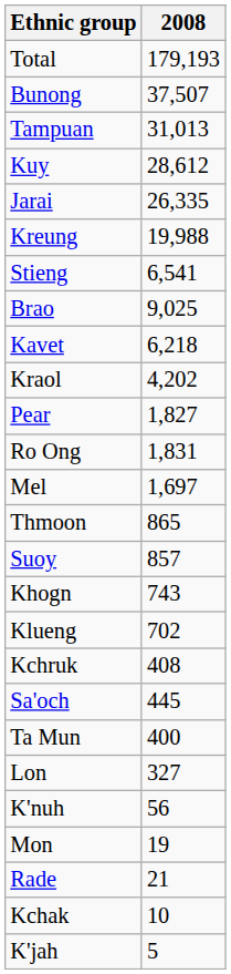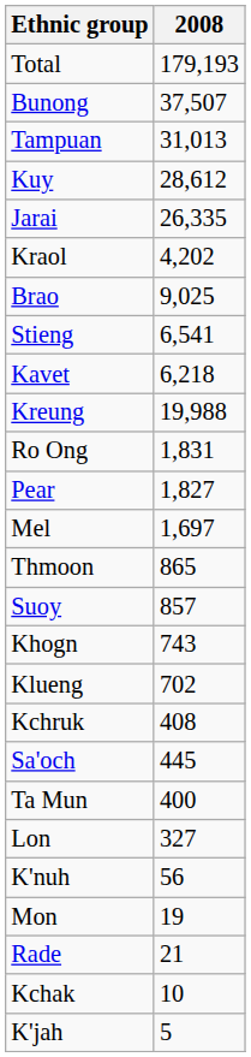 <table class="wikitable sortable">
 <tr>
 <th><strong>Ethnic group</strong></th>
 <th><strong>2008</strong></th>
 </tr>
 <tr>
 <td>Total</td>
 <td>179,193</td>
 </tr>
 <tr>
 <td><a href='#'>Bunong</a></td>
 <td>37,507</td>
 </tr>
 <tr>
 <td><a href='#'>Tampuan</a></td>
 <td>31,013</td>
 </tr>
 <tr>
 <td><a href='#'>Kuy</a></td>
 <td>28,612</td>
 </tr>
 <tr>
 <td><a href='#'>Jarai</a></td>
 <td>26,335</td>
 </tr>
 <tr>
-<td><a href='#'>Kreung</a></td>
-<td>19,988</td>
+<td>Kraol</td>
+<td>4,202</td>
+</tr>
+<tr>
+<td><a href='#'>Brao</a></td>
+<td>9,025</td>
 </tr>
 <tr>
 <td><a href='#'>Stieng</a></td>
 <td>6,541</td>
 </tr>
 <tr>
-<td><a href='#'>Brao</a></td>
-<td>9,025</td>
-</tr>
-<tr>
 <td><a href='#'>Kavet</a></td>
 <td>6,218</td>
 </tr>
 <tr>
-<td>Kraol</td>
-<td>4,202</td>
+<td><a href='#'>Kreung</a></td>
+<td>19,988</td>
+</tr>
+<tr>
+<td>Ro Ong</td>
+<td>1,831</td>
 </tr>
 <tr>
 <td><a href='#'>Pear</a></td>
 <td>1,827</td>
-</tr>
-<tr>
-<td>Ro Ong</td>
-<td>1,831</td>
 </tr>
 <tr>
 <td>Mel</td>
 <td>1,697</td>
 </tr>
 <tr>
 <td>Thmoon</td>
 <td>865</td>
 </tr>
 <tr>
 <td><a href='#'>Suoy</a></td>
 <td>857</td>
 </tr>
 <tr>
 <td>Khogn</td>
 <td>743</td>
 </tr>
 <tr>
 <td>Klueng</td>
 <td>702</td>
 </tr>
 <tr>
 <td>Kchruk</td>
 <td>408</td>
 </tr>
 <tr>
 <td><a href='#'>Sa'och</a></td>
 <td>445</td>
 </tr>
 <tr>
 <td>Ta Mun</td>
 <td>400</td>
 </tr>
 <tr>
 <td>Lon</td>
 <td>327</td>
 </tr>
 <tr>
 <td>K'nuh</td>
 <td>56</td>
 </tr>
 <tr>
 <td>Mon</td>
 <td>19</td>
 </tr>
 <tr>
 <td><a href='#'>Rade</a></td>
 <td>21</td>
 </tr>
 <tr>
 <td>Kchak</td>
 <td>10</td>
 </tr>
 <tr>
 <td>K'jah</td>
 <td>5</td>
 </tr>
 <tr>
 </tr>
 </table>
